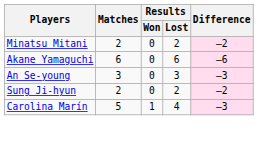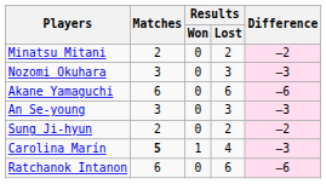 <table class=wikitable style="text-align:center; font-size:small">
 <tr>
 <th rowspan="2">Players</th>
 <th rowspan="2">Matches</th>
 <th colspan="2">Results</th>
 <th rowspan="2">Difference</th>
 </tr>
 <tr>
 <th>Won</th>
 <th>Lost</th>
 </tr>
 <tr>
 <td align="left"> <a href='#'>Minatsu Mitani</a></td>
 <td>2</td>
 <td>0</td>
 <td>2</td>
 <td bgcolor="#ffddee">–2</td>
+</tr>
+<tr>
+<td align="left"> <a href='#'>Nozomi Okuhara</a></td>
+<td>3</td>
+<td>0</td>
+<td>3</td>
+<td bgcolor="#ffddee">–3</td>
 </tr>
 <tr>
 <td align="left"> <a href='#'>Akane Yamaguchi</a></td>
 <td>6</td>
 <td>0</td>
 <td>6</td>
 <td bgcolor="#ffddee">–6</td>
 </tr>
 <tr>
 <td align="left"> <a href='#'>An Se-young</a></td>
 <td>3</td>
 <td>0</td>
 <td>3</td>
 <td bgcolor="#ffddee">–3</td>
 </tr>
 <tr>
 <td align="left"> <a href='#'>Sung Ji-hyun</a></td>
 <td>2</td>
 <td>0</td>
 <td>2</td>
 <td bgcolor="#ffddee">–2</td>
 </tr>
 <tr>
 <td align="left"> <a href='#'>Carolina Marín</a></td>
-<td>5</td>
+<td><strong>5</strong></td>
 <td>1</td>
 <td>4</td>
 <td bgcolor="#ffddee">–3</td>
 </tr>
+<tr>
+<td align="left"> <a href='#'>Ratchanok Intanon</a></td>
+<td>6</td>
+<td>0</td>
+<td>6</td>
+<td bgcolor="#ffddee">–6</td>
+</tr>
 </table>
